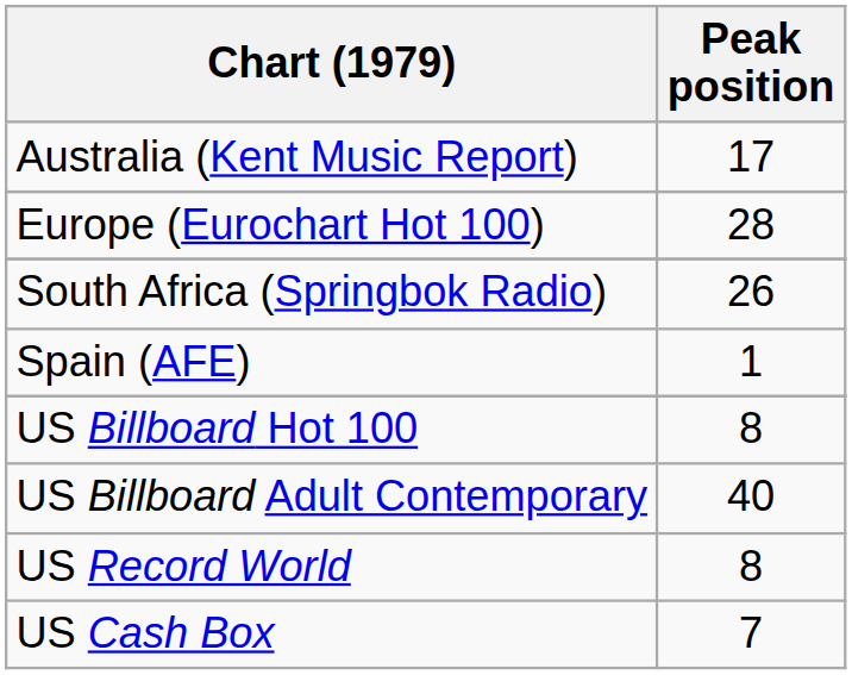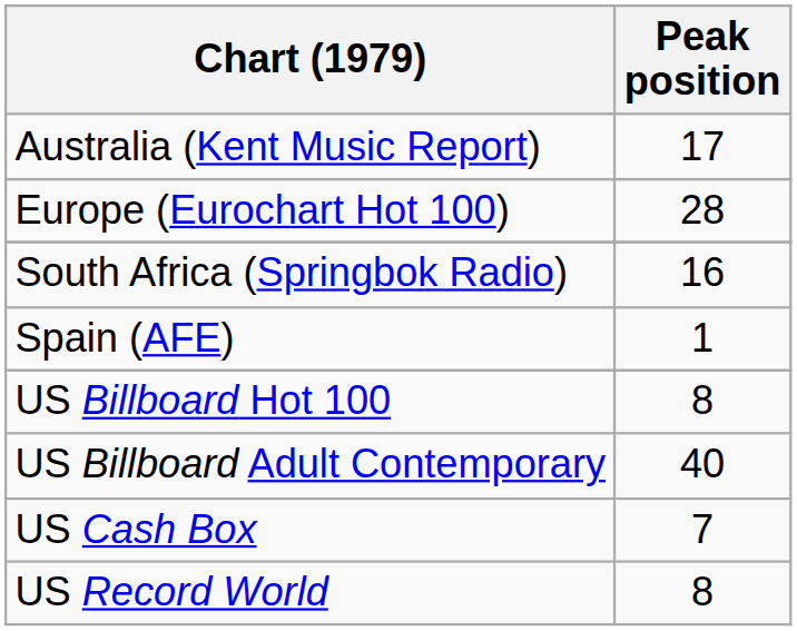 <table class="wikitable sortable">
 <tr>
 <th>Chart (1979)</th>
 <th>Peak<br>position</th>
 </tr>
 <tr>
 <td>Australia (<a href='#'>Kent Music Report</a>)</td>
 <td align="center">17</td>
 </tr>
 <tr>
 </tr>
 <tr>
 </tr>
 <tr>
 </tr>
 <tr>
 </tr>
 <tr>
 <td>Europe (<a href='#'>Eurochart Hot 100</a>)</td>
 <td align="center">28</td>
 </tr>
 <tr>
 </tr>
 <tr>
 </tr>
 <tr>
 </tr>
 <tr>
 </tr>
 <tr>
 </tr>
 <tr>
 </tr>
 <tr>
 <td>South Africa (<a href='#'>Springbok Radio</a>)</td>
-<td align="center">26</td>
+<td align="center">16</td>
 </tr>
 <tr>
 <td>Spain (<a href='#'>AFE</a>)</td>
 <td align="center">1</td>
 </tr>
 <tr>
 </tr>
 <tr>
 <td>US <a href='#'><em>Billboard</em> Hot 100</a></td>
 <td align="center">8</td>
 </tr>
 <tr>
 <td>US <em>Billboard</em> <a href='#'>Adult Contemporary</a></td>
 <td align="center">40</td>
 </tr>
 <tr>
+<td>US <em><a href='#'>Cash Box</a></em></td>
+<td align="center">7</td>
+</tr>
+<tr>
 <td>US <em><a href='#'>Record World</a></em></td>
 <td align="center">8</td>
 </tr>
-<tr>
-<td>US <em><a href='#'>Cash Box</a></em></td>
-<td align="center">7</td>
-</tr>
 </table>
